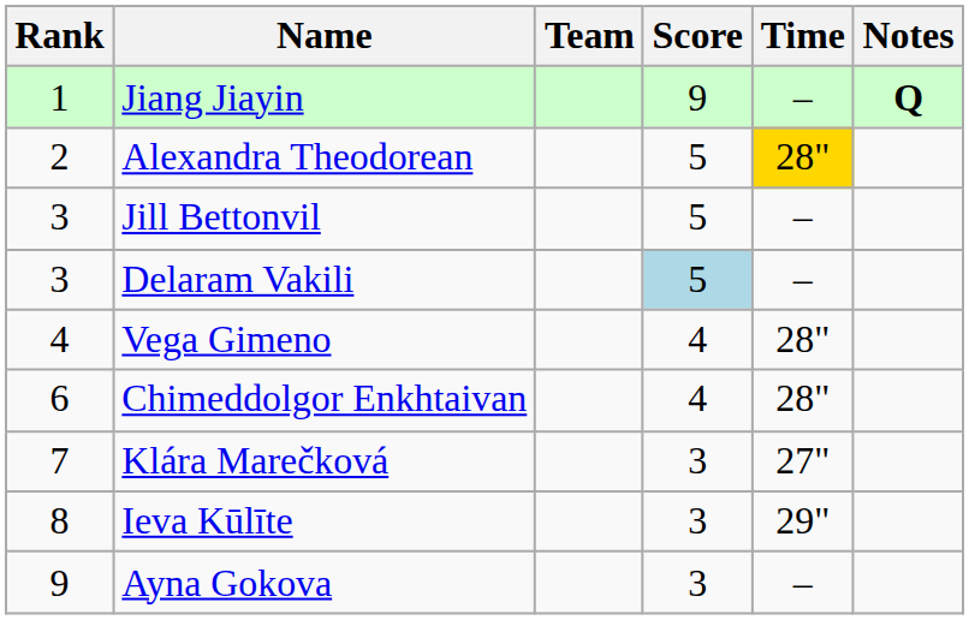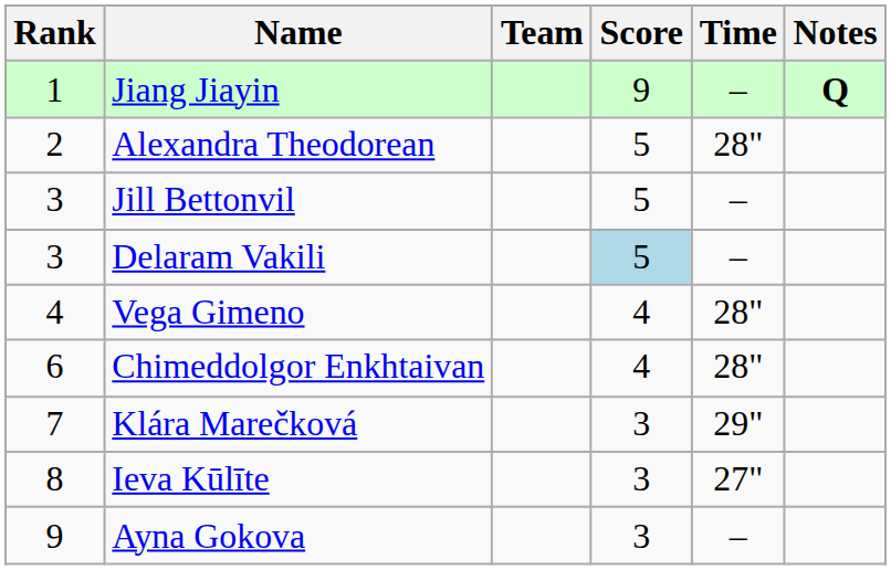 <table class="wikitable sortable" style="text-align:center">
 <tr>
 <th>Rank</th>
 <th>Name</th>
 <th>Team</th>
 <th>Score</th>
 <th>Time</th>
 <th>Notes</th>
 </tr>
 <tr bgcolor=ccffcc>
 <td>1</td>
 <td align=left><a href='#'>Jiang Jiayin</a></td>
 <td align=left></td>
 <td>9</td>
 <td>–</td>
 <td><strong>Q</strong></td>
 </tr>
 <tr>
 <td>2</td>
 <td align=left><a href='#'>Alexandra Theodorean</a></td>
 <td align=left></td>
 <td>5</td>
-<td style="background: gold;">28"</td>
+<td>28"</td>
 <td></td>
 </tr>
 <tr>
 <td>3</td>
 <td align=left><a href='#'>Jill Bettonvil</a></td>
 <td align=left></td>
 <td>5</td>
 <td>–</td>
 <td></td>
 </tr>
 <tr>
 <td>3</td>
 <td align=left><a href='#'>Delaram Vakili</a></td>
 <td align=left></td>
 <td style="background: lightblue;">5</td>
 <td>–</td>
 <td></td>
 </tr>
 <tr>
 <td>4</td>
 <td align=left><a href='#'>Vega Gimeno</a></td>
 <td align=left></td>
 <td>4</td>
 <td>28"</td>
 <td></td>
 </tr>
 <tr>
 <td>6</td>
 <td align=left><a href='#'>Chimeddolgor Enkhtaivan</a></td>
 <td align=left></td>
 <td>4</td>
 <td>28"</td>
 <td></td>
 </tr>
 <tr>
 <td>7</td>
 <td align=left><a href='#'>Klára Marečková</a></td>
 <td align=left></td>
 <td>3</td>
-<td>27"</td>
+<td>29"</td>
 <td></td>
 </tr>
 <tr>
 <td>8</td>
 <td align=left><a href='#'>Ieva Kūlīte</a></td>
 <td align=left></td>
 <td>3</td>
-<td>29"</td>
+<td>27"</td>
 <td></td>
 </tr>
 <tr>
 <td>9</td>
 <td align=left><a href='#'>Ayna Gokova</a></td>
 <td align=left></td>
 <td>3</td>
 <td>–</td>
 <td></td>
 </tr>
 </table>
